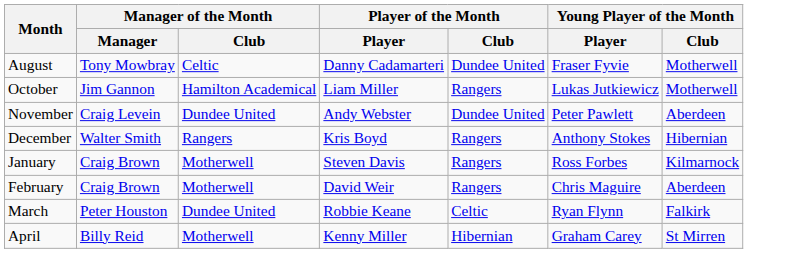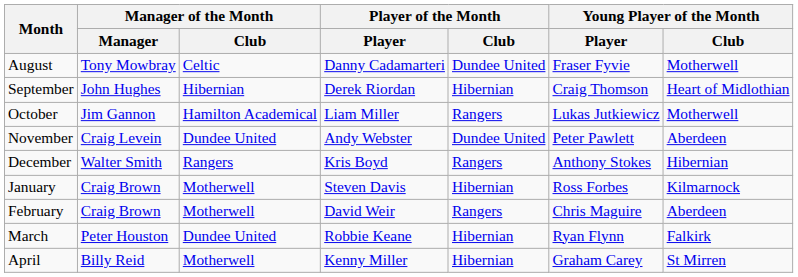 <table class="wikitable">
 <tr>
 <th rowspan=2>Month</th>
 <th colspan=2>Manager of the Month</th>
 <th colspan=2>Player of the Month</th>
 <th colspan=2>Young Player of the Month</th>
 </tr>
 <tr>
 <th>Manager</th>
 <th>Club</th>
 <th>Player</th>
 <th>Club</th>
 <th>Player</th>
 <th>Club</th>
 </tr>
 <tr>
 <td>August</td>
 <td> <a href='#'>Tony Mowbray</a></td>
 <td><a href='#'>Celtic</a></td>
 <td> <a href='#'>Danny Cadamarteri</a></td>
 <td><a href='#'>Dundee United</a></td>
 <td> <a href='#'>Fraser Fyvie</a></td>
 <td><a href='#'>Motherwell</a></td>
+</tr>
+<tr>
+<td>September</td>
+<td> <a href='#'>John Hughes</a></td>
+<td><a href='#'>Hibernian</a></td>
+<td> <a href='#'>Derek Riordan</a></td>
+<td><a href='#'>Hibernian</a></td>
+<td> <a href='#'>Craig Thomson</a></td>
+<td><a href='#'>Heart of Midlothian</a></td>
 </tr>
 <tr>
 <td>October</td>
 <td> <a href='#'>Jim Gannon</a></td>
 <td><a href='#'>Hamilton Academical</a></td>
 <td> <a href='#'>Liam Miller</a></td>
 <td><a href='#'>Rangers</a></td>
 <td> <a href='#'>Lukas Jutkiewicz</a></td>
 <td><a href='#'>Motherwell</a></td>
 </tr>
 <tr>
 <td>November</td>
 <td> <a href='#'>Craig Levein</a></td>
 <td><a href='#'>Dundee United</a></td>
 <td> <a href='#'>Andy Webster</a></td>
 <td><a href='#'>Dundee United</a></td>
 <td> <a href='#'>Peter Pawlett</a></td>
 <td><a href='#'>Aberdeen</a></td>
 </tr>
 <tr>
 <td>December</td>
 <td> <a href='#'>Walter Smith</a></td>
 <td><a href='#'>Rangers</a></td>
 <td> <a href='#'>Kris Boyd</a></td>
 <td><a href='#'>Rangers</a></td>
 <td> <a href='#'>Anthony Stokes</a></td>
 <td><a href='#'>Hibernian</a></td>
 </tr>
 <tr>
 <td>January</td>
 <td> <a href='#'>Craig Brown</a></td>
 <td><a href='#'>Motherwell</a></td>
 <td> <a href='#'>Steven Davis</a></td>
-<td><a href='#'>Rangers</a></td>
+<td><a href='#'>Hibernian</a></td>
 <td> <a href='#'>Ross Forbes</a></td>
 <td><a href='#'>Kilmarnock</a></td>
 </tr>
 <tr>
 <td>February</td>
 <td> <a href='#'>Craig Brown</a></td>
 <td><a href='#'>Motherwell</a></td>
 <td> <a href='#'>David Weir</a></td>
 <td><a href='#'>Rangers</a></td>
 <td> <a href='#'>Chris Maguire</a></td>
 <td><a href='#'>Aberdeen</a></td>
 </tr>
 <tr>
 <td>March</td>
 <td> <a href='#'>Peter Houston</a></td>
 <td><a href='#'>Dundee United</a></td>
 <td> <a href='#'>Robbie Keane</a></td>
-<td><a href='#'>Celtic</a></td>
+<td><a href='#'>Hibernian</a></td>
 <td> <a href='#'>Ryan Flynn</a></td>
 <td><a href='#'>Falkirk</a></td>
 </tr>
 <tr>
 <td>April</td>
 <td> <a href='#'>Billy Reid</a></td>
 <td><a href='#'>Motherwell</a></td>
 <td> <a href='#'>Kenny Miller</a></td>
 <td><a href='#'>Hibernian</a></td>
 <td> <a href='#'>Graham Carey</a></td>
 <td><a href='#'>St Mirren</a></td>
 </tr>
 </table>
